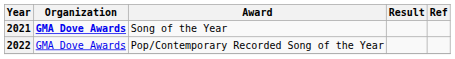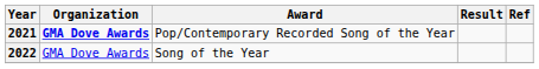 <table class="wikitable plainrowheaders">
 <tr>
 <th>Year</th>
 <th>Organization</th>
 <th>Award</th>
 <th>Result</th>
 <th>Ref</th>
 </tr>
 <tr>
 <th scope="row">2021</th>
 <td><strong><a href='#'>GMA Dove Awards</a></strong></td>
-<td>Song of the Year</td>
+<td>Pop/Contemporary Recorded Song of the Year</td>
 <td></td>
 <td></td>
 </tr>
 <tr>
 <th scope="row">2022</th>
 <td><a href='#'>GMA Dove Awards</a></td>
-<td>Pop/Contemporary Recorded Song of the Year</td>
+<td>Song of the Year</td>
 <td></td>
 <td></td>
 </tr>
 <tr>
 </tr>
 </table>
